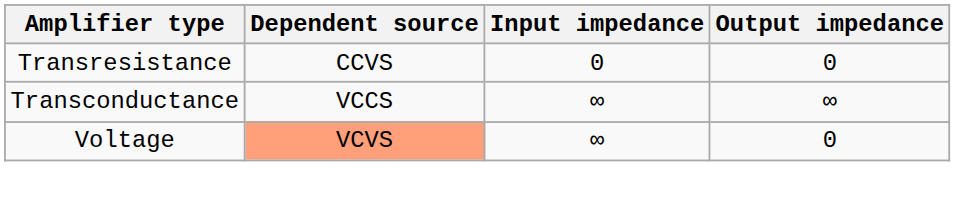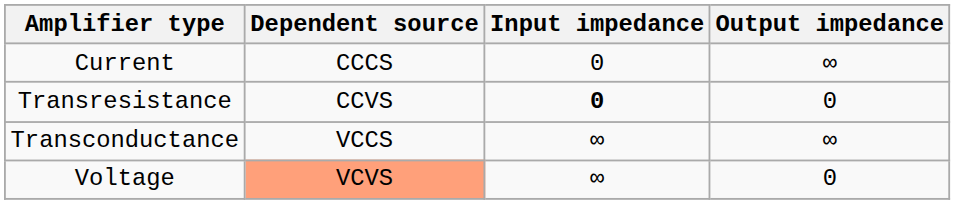 <table class="wikitable" style="text-align:center;">
 <tr>
 <th>Amplifier type</th>
 <th>Dependent source</th>
 <th>Input impedance</th>
 <th>Output impedance</th>
 </tr>
 <tr>
+<td>Current</td>
+<td>CCCS</td>
+<td>0</td>
+<td>∞</td>
+</tr>
+<tr>
 <td>Transresistance</td>
 <td>CCVS</td>
-<td>0</td>
+<td><strong>0</strong></td>
 <td>0</td>
 </tr>
 <tr>
 <td>Transconductance</td>
 <td>VCCS</td>
 <td>∞</td>
 <td>∞</td>
 </tr>
 <tr>
 <td>Voltage</td>
 <td style="background: lightsalmon;">VCVS</td>
 <td>∞</td>
 <td>0</td>
 </tr>
 </table>
